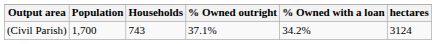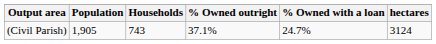 <table class="wikitable">
 <tr>
 </tr>
 <tr>
 <th>Output area</th>
 <th>Population</th>
 <th>Households</th>
 <th>% Owned outright</th>
 <th>% Owned with a loan</th>
 <th>hectares</th>
 </tr>
 <tr>
 <td>(Civil Parish)</td>
-<td>1,700</td>
+<td>1,905</td>
 <td>743</td>
 <td>37.1%</td>
-<td>34.2%</td>
+<td>24.7%</td>
 <td>3124</td>
 </tr>
 </table>
